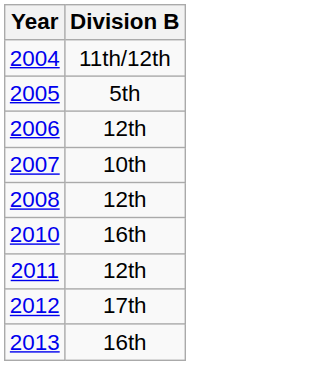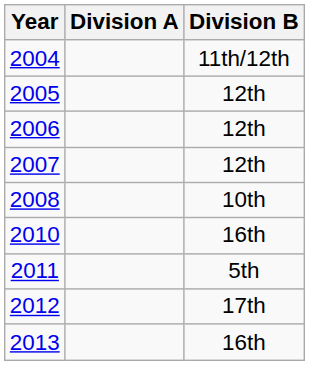 <table class="wikitable" style="text-align:center">
 <tr>
 <th>Year</th>
+<th>Division A</th>
 <th>Division B</th>
 </tr>
 <tr>
 <td><a href='#'>2004</a></td>
+<td></td>
 <td>11th/12th</td>
 </tr>
 <tr>
 <td><a href='#'>2005</a></td>
-<td>5th</td>
+<td></td>
+<td>12th</td>
 </tr>
 <tr>
 <td><a href='#'>2006</a></td>
+<td></td>
 <td>12th</td>
 </tr>
 <tr>
 <td><a href='#'>2007</a></td>
+<td></td>
+<td>12th</td>
+</tr>
+<tr>
+<td><a href='#'>2008</a></td>
+<td></td>
 <td>10th</td>
 </tr>
 <tr>
-<td><a href='#'>2008</a></td>
-<td>12th</td>
-</tr>
-<tr>
 <td><a href='#'>2010</a></td>
+<td></td>
 <td>16th</td>
 </tr>
 <tr>
 <td><a href='#'>2011</a></td>
-<td>12th</td>
+<td></td>
+<td>5th</td>
 </tr>
 <tr>
 <td><a href='#'>2012</a></td>
+<td></td>
 <td>17th</td>
 </tr>
 <tr>
 <td><a href='#'>2013</a></td>
+<td></td>
 <td>16th</td>
 </tr>
 </table>
